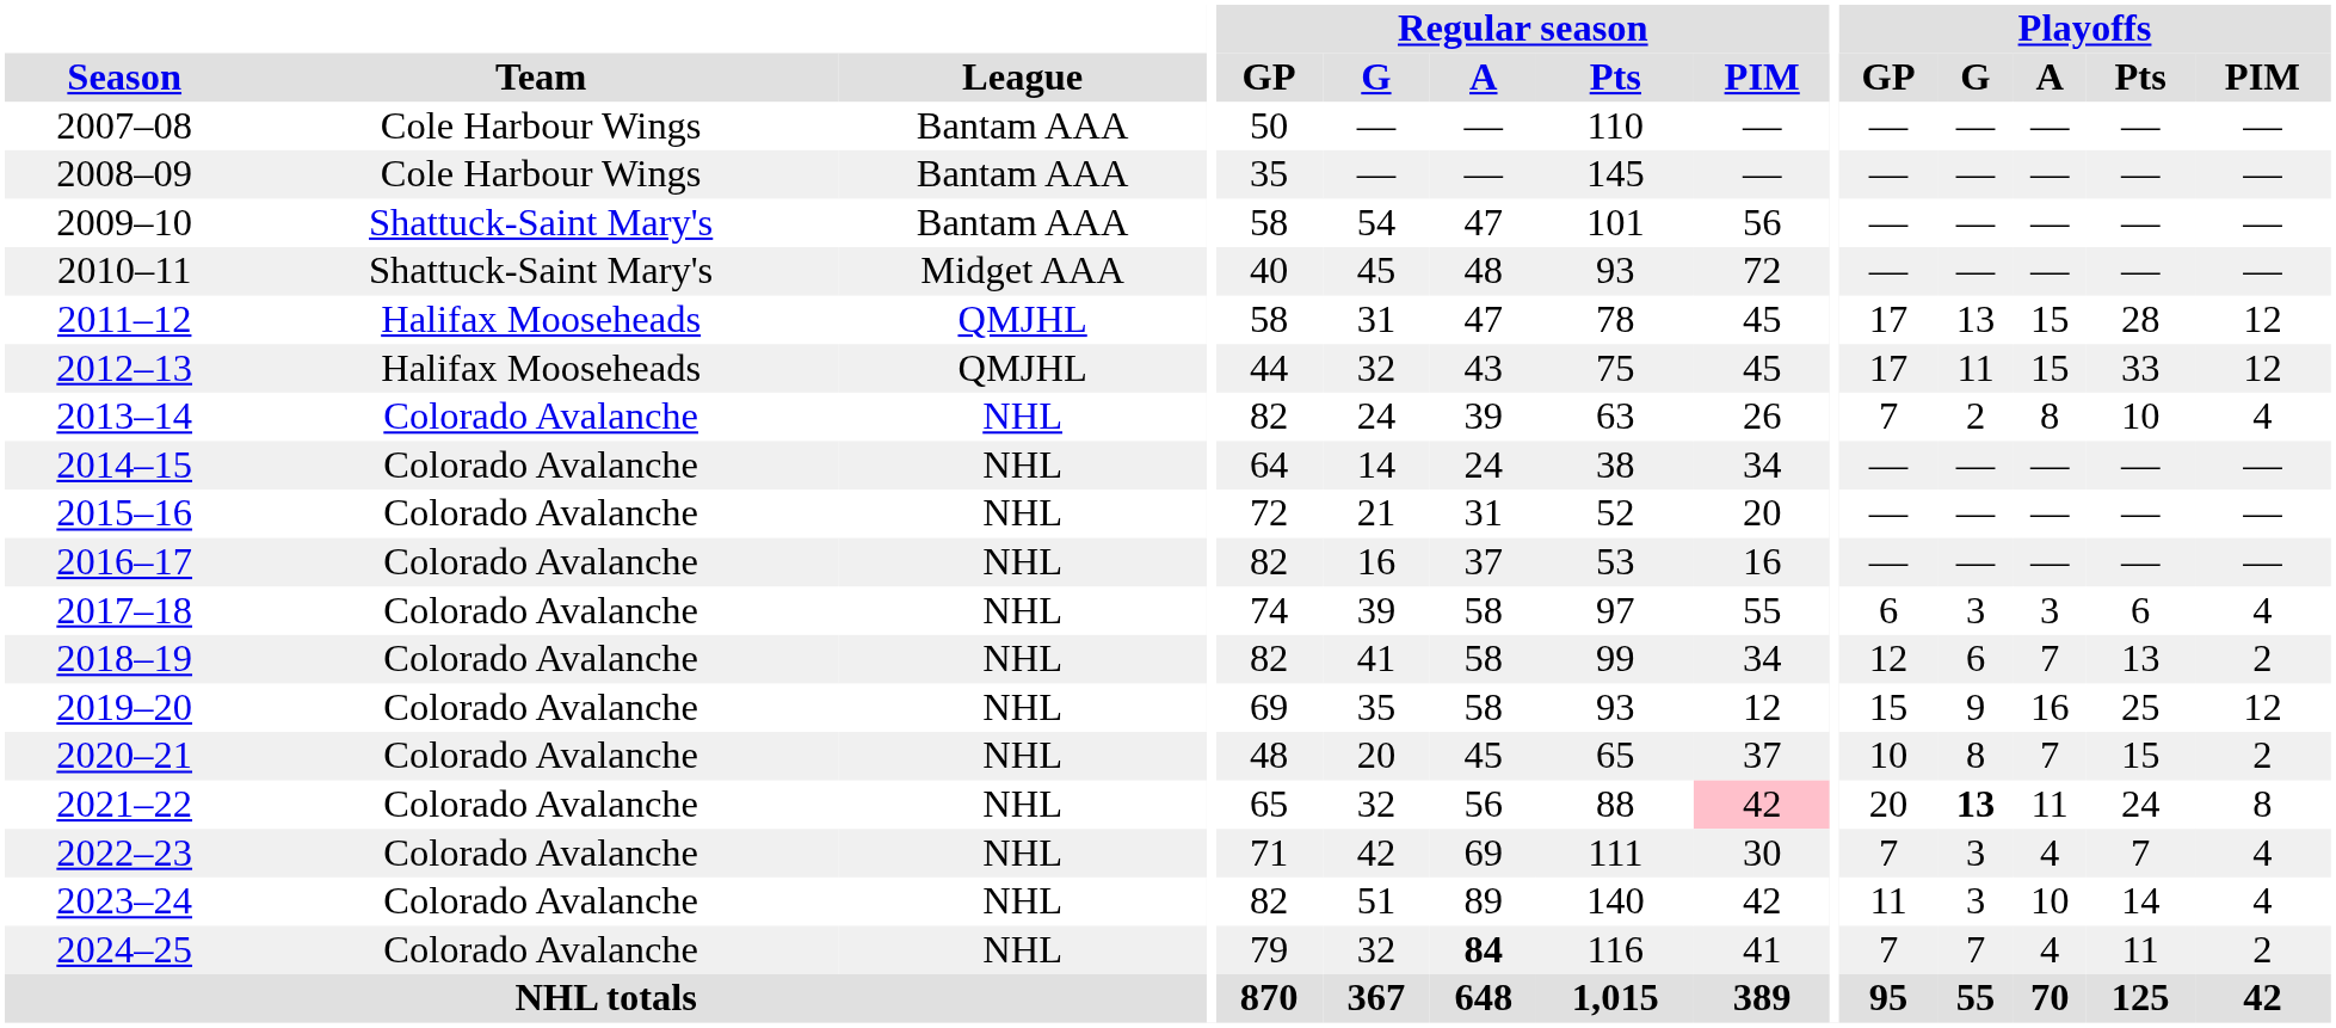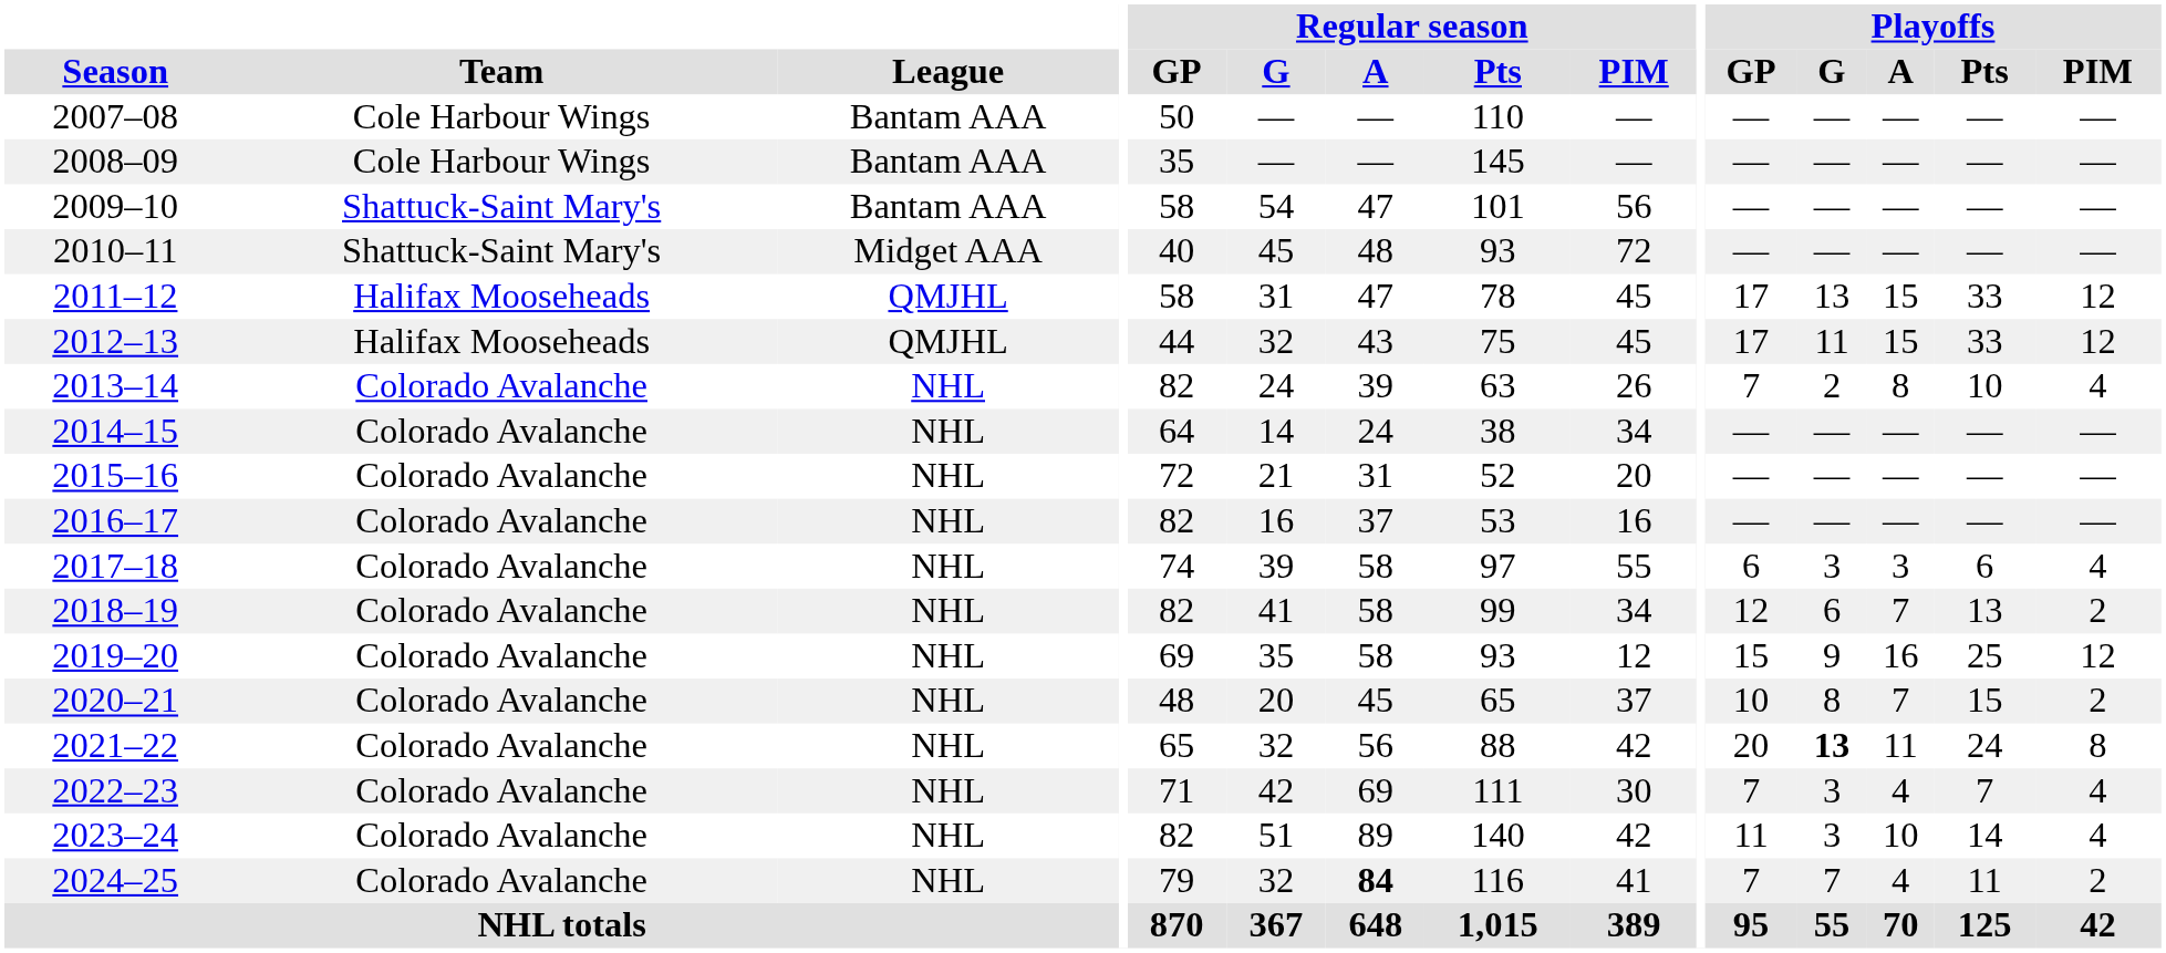 <table border="0" cellpadding="1" cellspacing="0" style="text-align:center; width:60em;">
 <tr bgcolor="#e0e0e0">
 <th colspan="3" bgcolor="#ffffff"></th>
 <th rowspan="99" bgcolor="#ffffff"></th>
 <th colspan="5"><a href='#'>Regular season</a></th>
 <th rowspan="99" bgcolor="#ffffff"></th>
 <th colspan="5"><a href='#'>Playoffs</a></th>
 </tr>
 <tr bgcolor="#e0e0e0">
 <th><a href='#'>Season</a></th>
 <th>Team</th>
 <th>League</th>
 <th>GP</th>
 <th><a href='#'>G</a></th>
 <th><a href='#'>A</a></th>
 <th><a href='#'>Pts</a></th>
 <th><a href='#'>PIM</a></th>
 <th>GP</th>
 <th>G</th>
 <th>A</th>
 <th>Pts</th>
 <th>PIM</th>
 </tr>
 <tr>
 <td>2007–08</td>
 <td>Cole Harbour Wings</td>
 <td>Bantam AAA</td>
 <td>50</td>
 <td>—</td>
 <td>—</td>
 <td>110</td>
 <td>—</td>
 <td>—</td>
 <td>—</td>
 <td>—</td>
 <td>—</td>
 <td>—</td>
 </tr>
 <tr bgcolor="#f0f0f0">
 <td>2008–09</td>
 <td>Cole Harbour Wings</td>
 <td>Bantam AAA</td>
 <td>35</td>
 <td>—</td>
 <td>—</td>
 <td>145</td>
 <td>—</td>
 <td>—</td>
 <td>—</td>
 <td>—</td>
 <td>—</td>
 <td>—</td>
 </tr>
 <tr>
 <td>2009–10</td>
 <td><a href='#'>Shattuck-Saint Mary's</a></td>
 <td>Bantam AAA</td>
 <td>58</td>
 <td>54</td>
 <td>47</td>
 <td>101</td>
 <td>56</td>
 <td>—</td>
 <td>—</td>
 <td>—</td>
 <td>—</td>
 <td>—</td>
 </tr>
 <tr bgcolor="#f0f0f0">
 <td>2010–11</td>
 <td>Shattuck-Saint Mary's</td>
 <td>Midget AAA</td>
 <td>40</td>
 <td>45</td>
 <td>48</td>
 <td>93</td>
 <td>72</td>
 <td>—</td>
 <td>—</td>
 <td>—</td>
 <td>—</td>
 <td>—</td>
 </tr>
 <tr>
 <td><a href='#'>2011–12</a></td>
 <td><a href='#'>Halifax Mooseheads</a></td>
 <td><a href='#'>QMJHL</a></td>
 <td>58</td>
 <td>31</td>
 <td>47</td>
 <td>78</td>
 <td>45</td>
 <td>17</td>
 <td>13</td>
 <td>15</td>
-<td>28</td>
+<td>33</td>
 <td>12</td>
 </tr>
 <tr>
 </tr>
 <tr bgcolor="#f0f0f0">
 <td><a href='#'>2012–13</a></td>
 <td>Halifax Mooseheads</td>
 <td>QMJHL</td>
 <td>44</td>
 <td>32</td>
 <td>43</td>
 <td>75</td>
 <td>45</td>
 <td>17</td>
 <td>11</td>
 <td>15</td>
 <td>33</td>
 <td>12</td>
 </tr>
 <tr>
 <td><a href='#'>2013–14</a></td>
 <td><a href='#'>Colorado Avalanche</a></td>
 <td><a href='#'>NHL</a></td>
 <td>82</td>
 <td>24</td>
 <td>39</td>
 <td>63</td>
 <td>26</td>
 <td>7</td>
 <td>2</td>
 <td>8</td>
 <td>10</td>
 <td>4</td>
 </tr>
 <tr bgcolor="#f0f0f0">
 <td><a href='#'>2014–15</a></td>
 <td>Colorado Avalanche</td>
 <td>NHL</td>
 <td>64</td>
 <td>14</td>
 <td>24</td>
 <td>38</td>
 <td>34</td>
 <td>—</td>
 <td>—</td>
 <td>—</td>
 <td>—</td>
 <td>—</td>
 </tr>
 <tr>
 <td><a href='#'>2015–16</a></td>
 <td>Colorado Avalanche</td>
 <td>NHL</td>
 <td>72</td>
 <td>21</td>
 <td>31</td>
 <td>52</td>
 <td>20</td>
 <td>—</td>
 <td>—</td>
 <td>—</td>
 <td>—</td>
 <td>—</td>
 </tr>
 <tr bgcolor="#f0f0f0">
 <td><a href='#'>2016–17</a></td>
 <td>Colorado Avalanche</td>
 <td>NHL</td>
 <td>82</td>
 <td>16</td>
 <td>37</td>
 <td>53</td>
 <td>16</td>
 <td>—</td>
 <td>—</td>
 <td>—</td>
 <td>—</td>
 <td>—</td>
 </tr>
 <tr>
 <td><a href='#'>2017–18</a></td>
 <td>Colorado Avalanche</td>
 <td>NHL</td>
 <td>74</td>
 <td>39</td>
 <td>58</td>
 <td>97</td>
 <td>55</td>
 <td>6</td>
 <td>3</td>
 <td>3</td>
 <td>6</td>
 <td>4</td>
 </tr>
 <tr bgcolor="#f0f0f0">
 <td><a href='#'>2018–19</a></td>
 <td>Colorado Avalanche</td>
 <td>NHL</td>
 <td>82</td>
 <td>41</td>
 <td>58</td>
 <td>99</td>
 <td>34</td>
 <td>12</td>
 <td>6</td>
 <td>7</td>
 <td>13</td>
 <td>2</td>
 </tr>
 <tr>
 <td><a href='#'>2019–20</a></td>
 <td>Colorado Avalanche</td>
 <td>NHL</td>
 <td>69</td>
 <td>35</td>
 <td>58</td>
 <td>93</td>
 <td>12</td>
 <td>15</td>
 <td>9</td>
 <td>16</td>
 <td>25</td>
 <td>12</td>
 </tr>
 <tr bgcolor="#f0f0f0">
 <td><a href='#'>2020–21</a></td>
 <td>Colorado Avalanche</td>
 <td>NHL</td>
 <td>48</td>
 <td>20</td>
 <td>45</td>
 <td>65</td>
 <td>37</td>
 <td>10</td>
 <td>8</td>
 <td>7</td>
 <td>15</td>
 <td>2</td>
 </tr>
 <tr>
 <td><a href='#'>2021–22</a></td>
 <td>Colorado Avalanche</td>
 <td>NHL</td>
 <td>65</td>
 <td>32</td>
 <td>56</td>
 <td>88</td>
-<td style="background: pink;">42</td>
+<td>42</td>
 <td>20</td>
 <td><strong>13</strong></td>
 <td>11</td>
 <td>24</td>
 <td>8</td>
 </tr>
 <tr bgcolor="#f0f0f0">
 <td><a href='#'>2022–23</a></td>
 <td>Colorado Avalanche</td>
 <td>NHL</td>
 <td>71</td>
 <td>42</td>
 <td>69</td>
 <td>111</td>
 <td>30</td>
 <td>7</td>
 <td>3</td>
 <td>4</td>
 <td>7</td>
 <td>4</td>
 </tr>
 <tr>
 <td><a href='#'>2023–24</a></td>
 <td>Colorado Avalanche</td>
 <td>NHL</td>
 <td>82</td>
 <td>51</td>
 <td>89</td>
 <td>140</td>
 <td>42</td>
 <td>11</td>
 <td>3</td>
 <td>10</td>
 <td>14</td>
 <td>4</td>
 </tr>
 <tr bgcolor="#f0f0f0">
 <td><a href='#'>2024–25</a></td>
 <td>Colorado Avalanche</td>
 <td>NHL</td>
 <td>79</td>
 <td>32</td>
 <td><strong>84</strong></td>
 <td>116</td>
 <td>41</td>
 <td>7</td>
 <td>7</td>
 <td>4</td>
 <td>11</td>
 <td>2</td>
 </tr>
 <tr bgcolor="#e0e0e0">
 <th colspan="3">NHL totals</th>
 <th>870</th>
 <th>367</th>
 <th>648</th>
 <th>1,015</th>
 <th>389</th>
 <th>95</th>
 <th>55</th>
 <th>70</th>
 <th>125</th>
 <th>42</th>
 </tr>
 </table>
